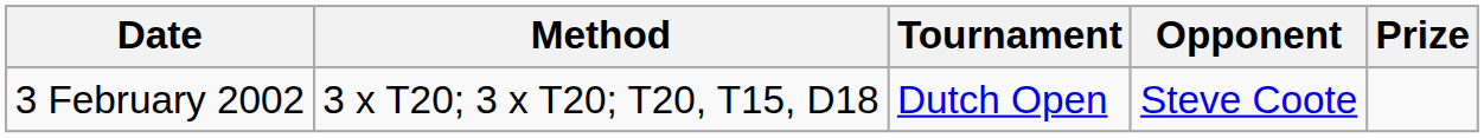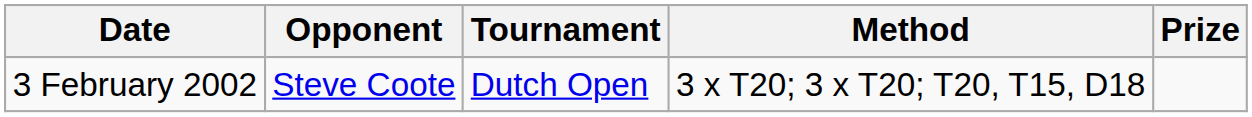 <table class="wikitable">
 <tr>
 <th>Date</th>
+<th>Opponent</th>
+<th>Tournament</th>
 <th>Method</th>
-<th>Tournament</th>
-<th>Opponent</th>
 <th>Prize</th>
 </tr>
 <tr>
 <td>3 February 2002</td>
+<td> <a href='#'>Steve Coote</a></td>
+<td><a href='#'>Dutch Open</a></td>
 <td>3 x T20; 3 x T20; T20, T15, D18</td>
-<td><a href='#'>Dutch Open</a></td>
-<td> <a href='#'>Steve Coote</a></td>
 <td></td>
 </tr>
 </table>
